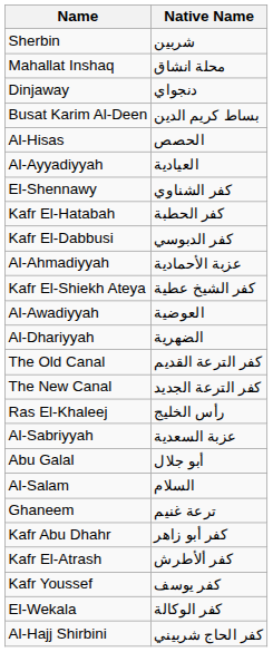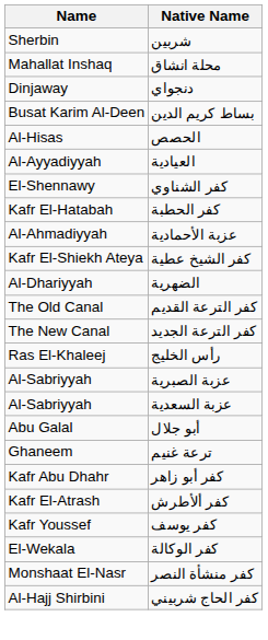 <table class="wikitable">
 <tr>
 <th>Name</th>
 <th>Native Name</th>
 </tr>
 <tr>
 <td>Sherbin</td>
 <td>شربين</td>
 </tr>
 <tr>
 <td>Mahallat Inshaq</td>
 <td>محلة انشاق</td>
 </tr>
 <tr>
 <td>Dinjaway</td>
 <td>دنجواي</td>
 </tr>
 <tr>
 <td>Busat Karim Al-Deen</td>
 <td>بساط كريم الدين</td>
 </tr>
 <tr>
 <td>Al-Hisas</td>
 <td>الحصص</td>
 </tr>
 <tr>
 <td>Al-Ayyadiyyah</td>
 <td>العيادية</td>
 </tr>
 <tr>
 <td>El-Shennawy</td>
 <td>كفر الشناوي</td>
 </tr>
 <tr>
 <td>Kafr El-Hatabah</td>
 <td>كفر الحطبة</td>
 </tr>
 <tr>
-<td>Kafr El-Dabbusi</td>
-<td>كفر الدبوسي</td>
-</tr>
-<tr>
 <td>Al-Ahmadiyyah</td>
 <td>عزبة الأحمادية</td>
 </tr>
 <tr>
 <td>Kafr El-Shiekh Ateya</td>
 <td>كفر الشيخ عطية</td>
-</tr>
-<tr>
-<td>Al-Awadiyyah</td>
-<td>العوضية</td>
 </tr>
 <tr>
 <td>Al-Dhariyyah</td>
 <td>الضهرية</td>
 </tr>
 <tr>
 <td>The Old Canal</td>
 <td>كفر الترعة القديم</td>
 </tr>
 <tr>
 <td>The New Canal</td>
 <td>كفر الترعة الجديد</td>
 </tr>
 <tr>
 <td>Ras El-Khaleej</td>
 <td>رأس الخليج</td>
 </tr>
 <tr>
 <td>Al-Sabriyyah</td>
+<td>عزبة الصبرية</td>
+</tr>
+<tr>
+<td>Al-Sabriyyah</td>
 <td>عزبة السعدية</td>
 </tr>
 <tr>
 <td>Abu Galal</td>
 <td>أبو جلال</td>
-</tr>
-<tr>
-<td>Al-Salam</td>
-<td>السلام</td>
 </tr>
 <tr>
 <td>Ghaneem</td>
 <td>ترعة غنيم</td>
 </tr>
 <tr>
 <td>Kafr Abu Dhahr</td>
 <td>كفر أبو زاهر</td>
 </tr>
 <tr>
 <td>Kafr El-Atrash</td>
 <td>كفر ألأطرش</td>
 </tr>
 <tr>
 <td>Kafr Youssef</td>
 <td>كفر يوسف</td>
 </tr>
 <tr>
 <td>El-Wekala</td>
 <td>كفر الوكالة</td>
 </tr>
 <tr>
+<td>Monshaat El-Nasr</td>
+<td>كفر منشأة النصر</td>
+</tr>
+<tr>
 <td>Al-Hajj Shirbini</td>
 <td>كفر الحاج شربيني</td>
 </tr>
 </table>
